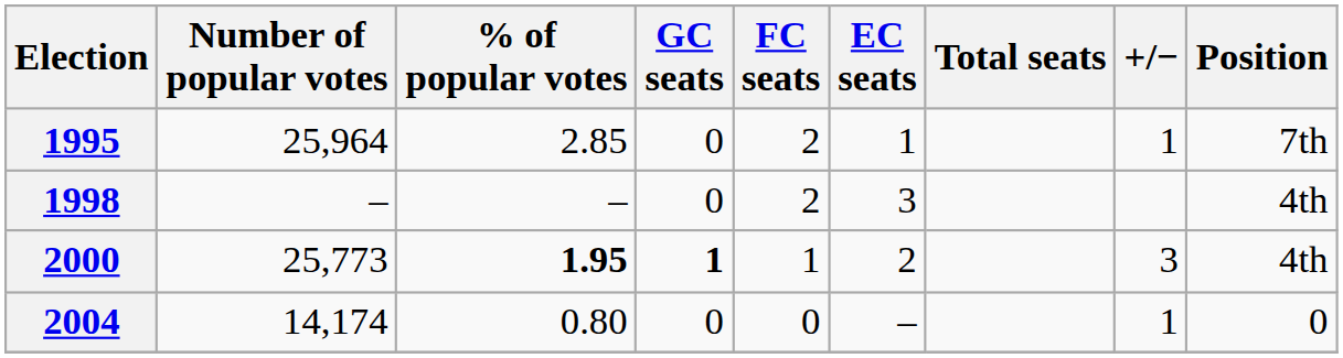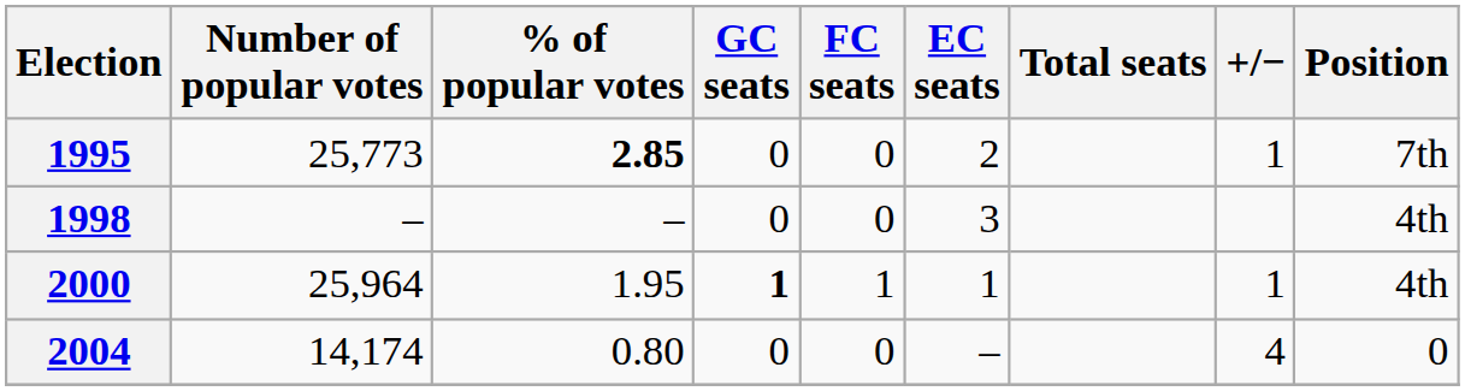 <table class="wikitable" style="text-align: right;">
 <tr align=center>
 <th><strong>Election</strong></th>
 <th>Number of<br>popular votes</th>
 <th>% of<br>popular votes</th>
 <th><a href='#'>GC</a><br>seats</th>
 <th><a href='#'>FC</a><br>seats</th>
 <th><a href='#'>EC</a><br>seats</th>
 <th>Total seats</th>
 <th>+/−</th>
 <th>Position</th>
 </tr>
 <tr>
 <th><a href='#'>1995</a></th>
-<td>25,964</td>
-<td>2.85</td>
+<td>25,773</td>
+<td><strong>2.85</strong></td>
+<td>0</td>
 <td>0</td>
 <td>2</td>
-<td>1</td>
 <td></td>
 <td>1</td>
 <td>7th</td>
 </tr>
 <tr>
 <th><a href='#'>1998</a></th>
 <td>–</td>
 <td>–</td>
 <td>0</td>
-<td>2</td>
+<td>0</td>
 <td>3</td>
 <td></td>
 <td></td>
 <td>4th</td>
 </tr>
 <tr>
 <th><a href='#'>2000</a></th>
-<td>25,773</td>
-<td><strong>1.95</strong></td>
+<td>25,964</td>
+<td>1.95</td>
 <td><strong>1</strong></td>
 <td>1</td>
-<td>2</td>
+<td>1</td>
 <td></td>
-<td>3</td>
+<td>1</td>
 <td>4th</td>
 </tr>
 <tr>
 <th><a href='#'>2004</a></th>
 <td>14,174</td>
 <td>0.80</td>
 <td>0</td>
 <td>0</td>
 <td>–</td>
 <td></td>
-<td>1</td>
+<td>4</td>
 <td>0</td>
 </tr>
 <tr>
 </tr>
 </table>
